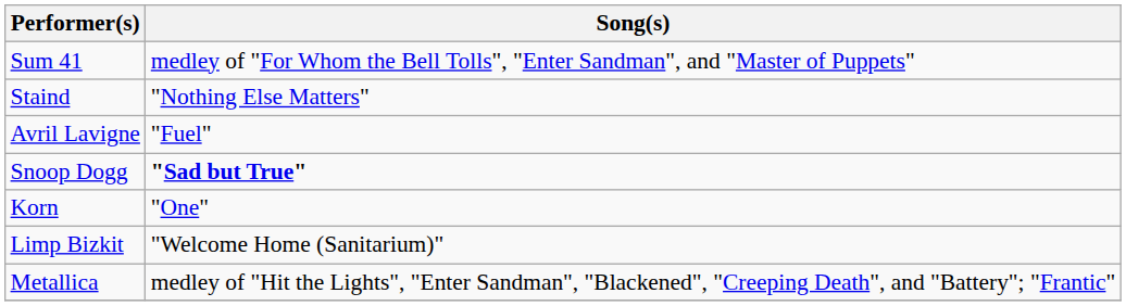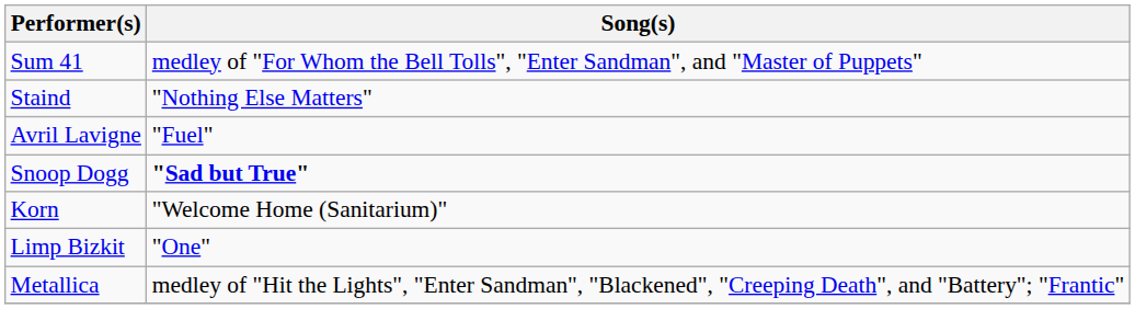 <table class="wikitable">
 <tr>
 <th>Performer(s)</th>
 <th>Song(s)</th>
 </tr>
 <tr>
 <td><a href='#'>Sum 41</a></td>
 <td><a href='#'>medley</a> of "<a href='#'>For Whom the Bell Tolls</a>", "<a href='#'>Enter Sandman</a>", and "<a href='#'>Master of Puppets</a>"</td>
 </tr>
 <tr>
 <td><a href='#'>Staind</a></td>
 <td>"<a href='#'>Nothing Else Matters</a>"</td>
 </tr>
 <tr>
 <td><a href='#'>Avril Lavigne</a></td>
 <td>"<a href='#'>Fuel</a>"</td>
 </tr>
 <tr>
 <td><a href='#'>Snoop Dogg</a></td>
 <td><strong>"<a href='#'>Sad but True</a>"</strong></td>
 </tr>
 <tr>
 <td><a href='#'>Korn</a></td>
-<td>"<a href='#'>One</a>"</td>
+<td>"Welcome Home (Sanitarium)"</td>
 </tr>
 <tr>
 <td><a href='#'>Limp Bizkit</a></td>
-<td>"Welcome Home (Sanitarium)"</td>
+<td>"<a href='#'>One</a>"</td>
 </tr>
 <tr>
 <td><a href='#'>Metallica</a></td>
 <td>medley of "Hit the Lights", "Enter Sandman", "Blackened", "<a href='#'>Creeping Death</a>", and "Battery"; "<a href='#'>Frantic</a>"</td>
 </tr>
 <tr>
 </tr>
 </table>
